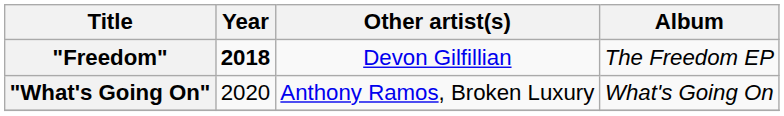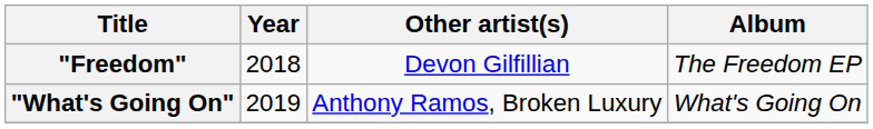 <table class="wikitable plainrowheaders" style="text-align:center">
 <tr>
 <th scope="col">Title</th>
 <th scope="col">Year</th>
 <th scope="col">Other artist(s)</th>
 <th scope="col">Album</th>
 </tr>
 <tr>
 <th scope="row">"Freedom"</th>
-<td><strong>2018</strong></td>
+<td>2018</td>
 <td><a href='#'>Devon Gilfillian</a></td>
 <td><em>The Freedom EP</em></td>
 </tr>
 <tr>
 <th scope="row">"What's Going On"</th>
-<td>2020</td>
+<td>2019</td>
 <td><a href='#'>Anthony Ramos</a>, Broken Luxury</td>
 <td><em>What's Going On</em></td>
 </tr>
 <tr>
 </tr>
 </table>
